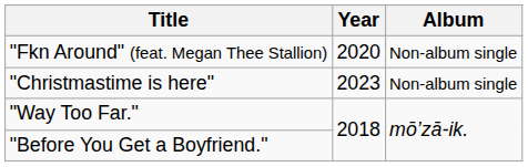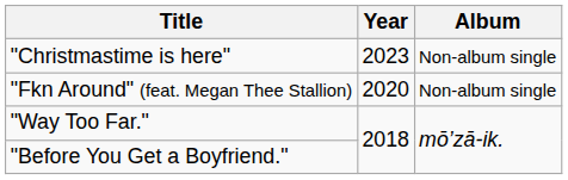 <table class="wikitable">
 <tr>
 <th>Title</th>
 <th>Year</th>
 <th>Album</th>
 </tr>
 <tr>
-<td>"Fkn Around" <small>(feat. Megan Thee Stallion)</small></td>
-<td>2020</td>
+<td>"Christmastime is here"</td>
+<td>2023</td>
 <td><small>Non-album single</small></td>
 </tr>
 <tr>
-<td>"Christmastime is here"</td>
-<td>2023</td>
+<td>"Fkn Around" <small>(feat. Megan Thee Stallion)</small></td>
+<td>2020</td>
 <td><small>Non-album single</small></td>
 </tr>
 <tr>
 <td>"Way Too Far."</td>
 <td rowspan="2">2018</td>
 <td rowspan="2"><em>mō’zā-ik.</em></td>
 </tr>
 <tr>
 <td>"Before You Get a Boyfriend."</td>
 </tr>
 </table>
